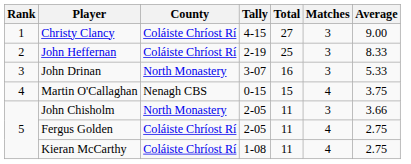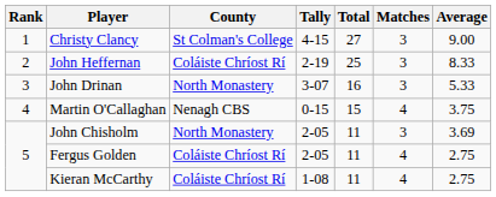 <table class="wikitable">
 <tr>
 <th>Rank</th>
 <th>Player</th>
 <th>County</th>
 <th>Tally</th>
 <th>Total</th>
 <th>Matches</th>
 <th>Average</th>
 </tr>
 <tr>
 <td rowspan=1 align=center>1</td>
 <td><a href='#'>Christy Clancy</a></td>
-<td><a href='#'>Coláiste Chríost Rí</a></td>
+<td><a href='#'>St Colman's College</a></td>
 <td align=center>4-15</td>
 <td align=center>27</td>
 <td align=center>3</td>
 <td align=center>9.00</td>
 </tr>
 <tr>
 <td rowspan=1 align=center>2</td>
 <td><a href='#'>John Heffernan</a></td>
 <td><a href='#'>Coláiste Chríost Rí</a></td>
 <td align=center>2-19</td>
 <td align=center>25</td>
 <td align=center>3</td>
 <td align=center>8.33</td>
 </tr>
 <tr>
 <td rowspan=1 align=center>3</td>
 <td>John Drinan</td>
 <td><a href='#'>North Monastery</a></td>
 <td align=center>3-07</td>
 <td align=center>16</td>
 <td align=center>3</td>
 <td align=center>5.33</td>
 </tr>
 <tr>
 <td rowspan=1 align=center>4</td>
 <td>Martin O'Callaghan</td>
 <td>Nenagh CBS</td>
 <td align=center>0-15</td>
 <td align=center>15</td>
 <td align=center>4</td>
 <td align=center>3.75</td>
 </tr>
 <tr>
 <td rowspan=3 align=center>5</td>
 <td>John Chisholm</td>
 <td><a href='#'>North Monastery</a></td>
 <td align=center>2-05</td>
 <td align=center>11</td>
 <td align=center>3</td>
-<td align=center>3.66</td>
+<td align=center>3.69</td>
 </tr>
 <tr>
 <td>Fergus Golden</td>
 <td><a href='#'>Coláiste Chríost Rí</a></td>
 <td align=center>2-05</td>
 <td align=center>11</td>
 <td align=center>4</td>
 <td align=center>2.75</td>
 </tr>
 <tr>
 <td>Kieran McCarthy</td>
 <td><a href='#'>Coláiste Chríost Rí</a></td>
 <td align=center>1-08</td>
 <td align=center>11</td>
 <td align=center>4</td>
 <td align=center>2.75</td>
 </tr>
 </table>
